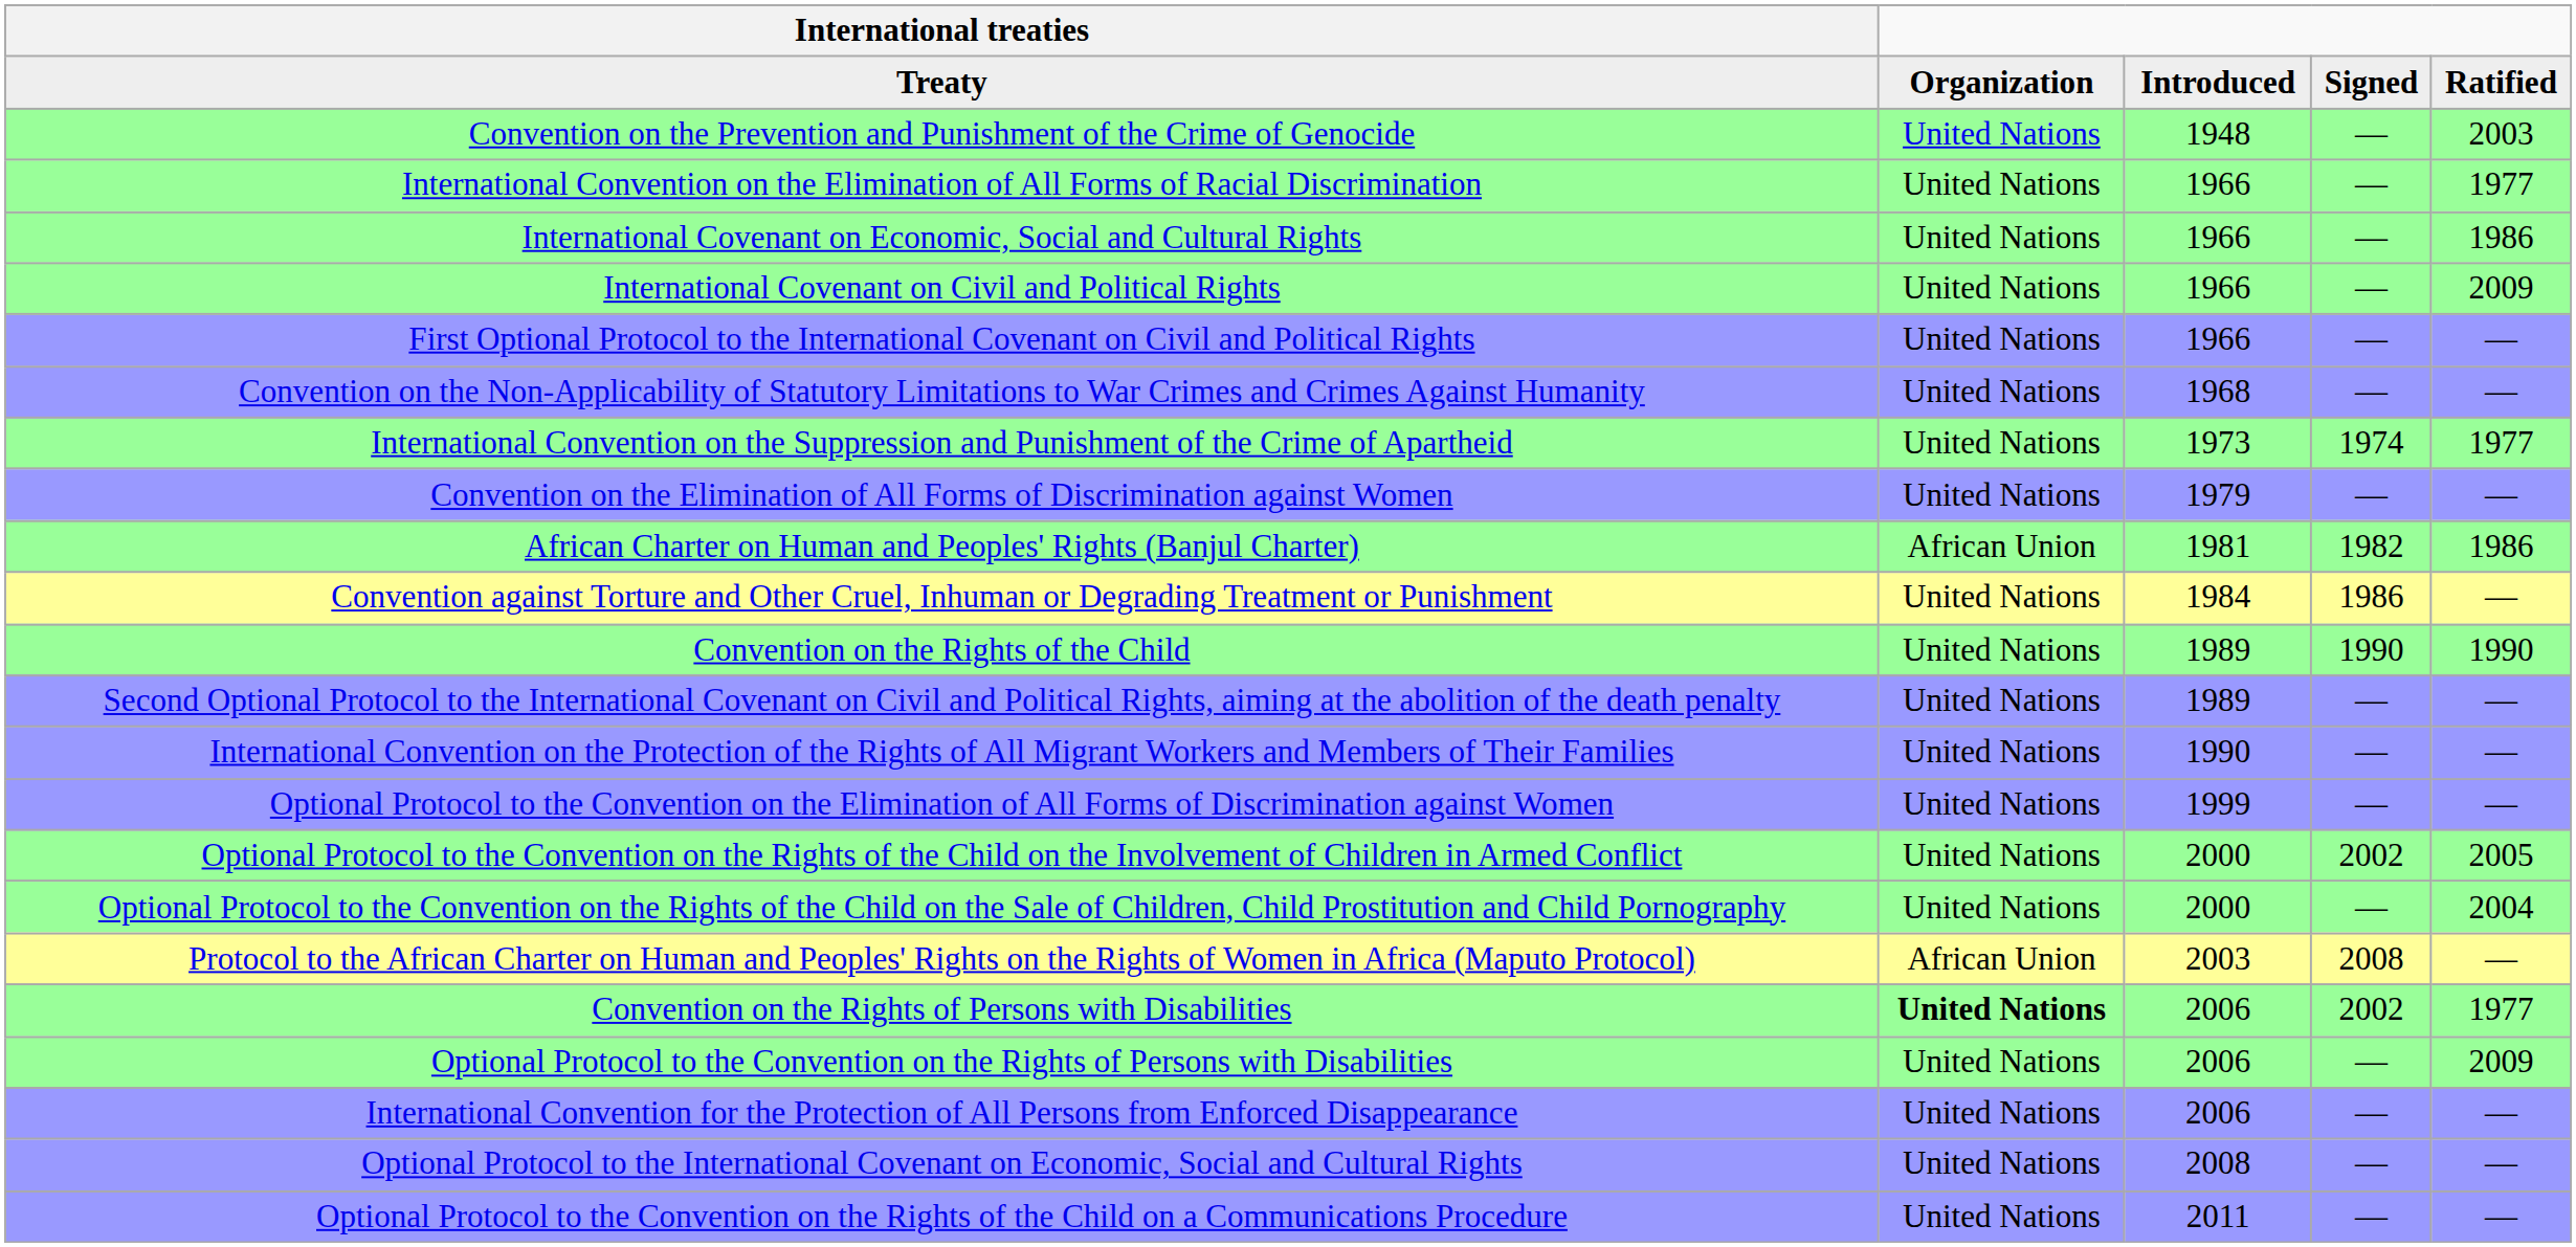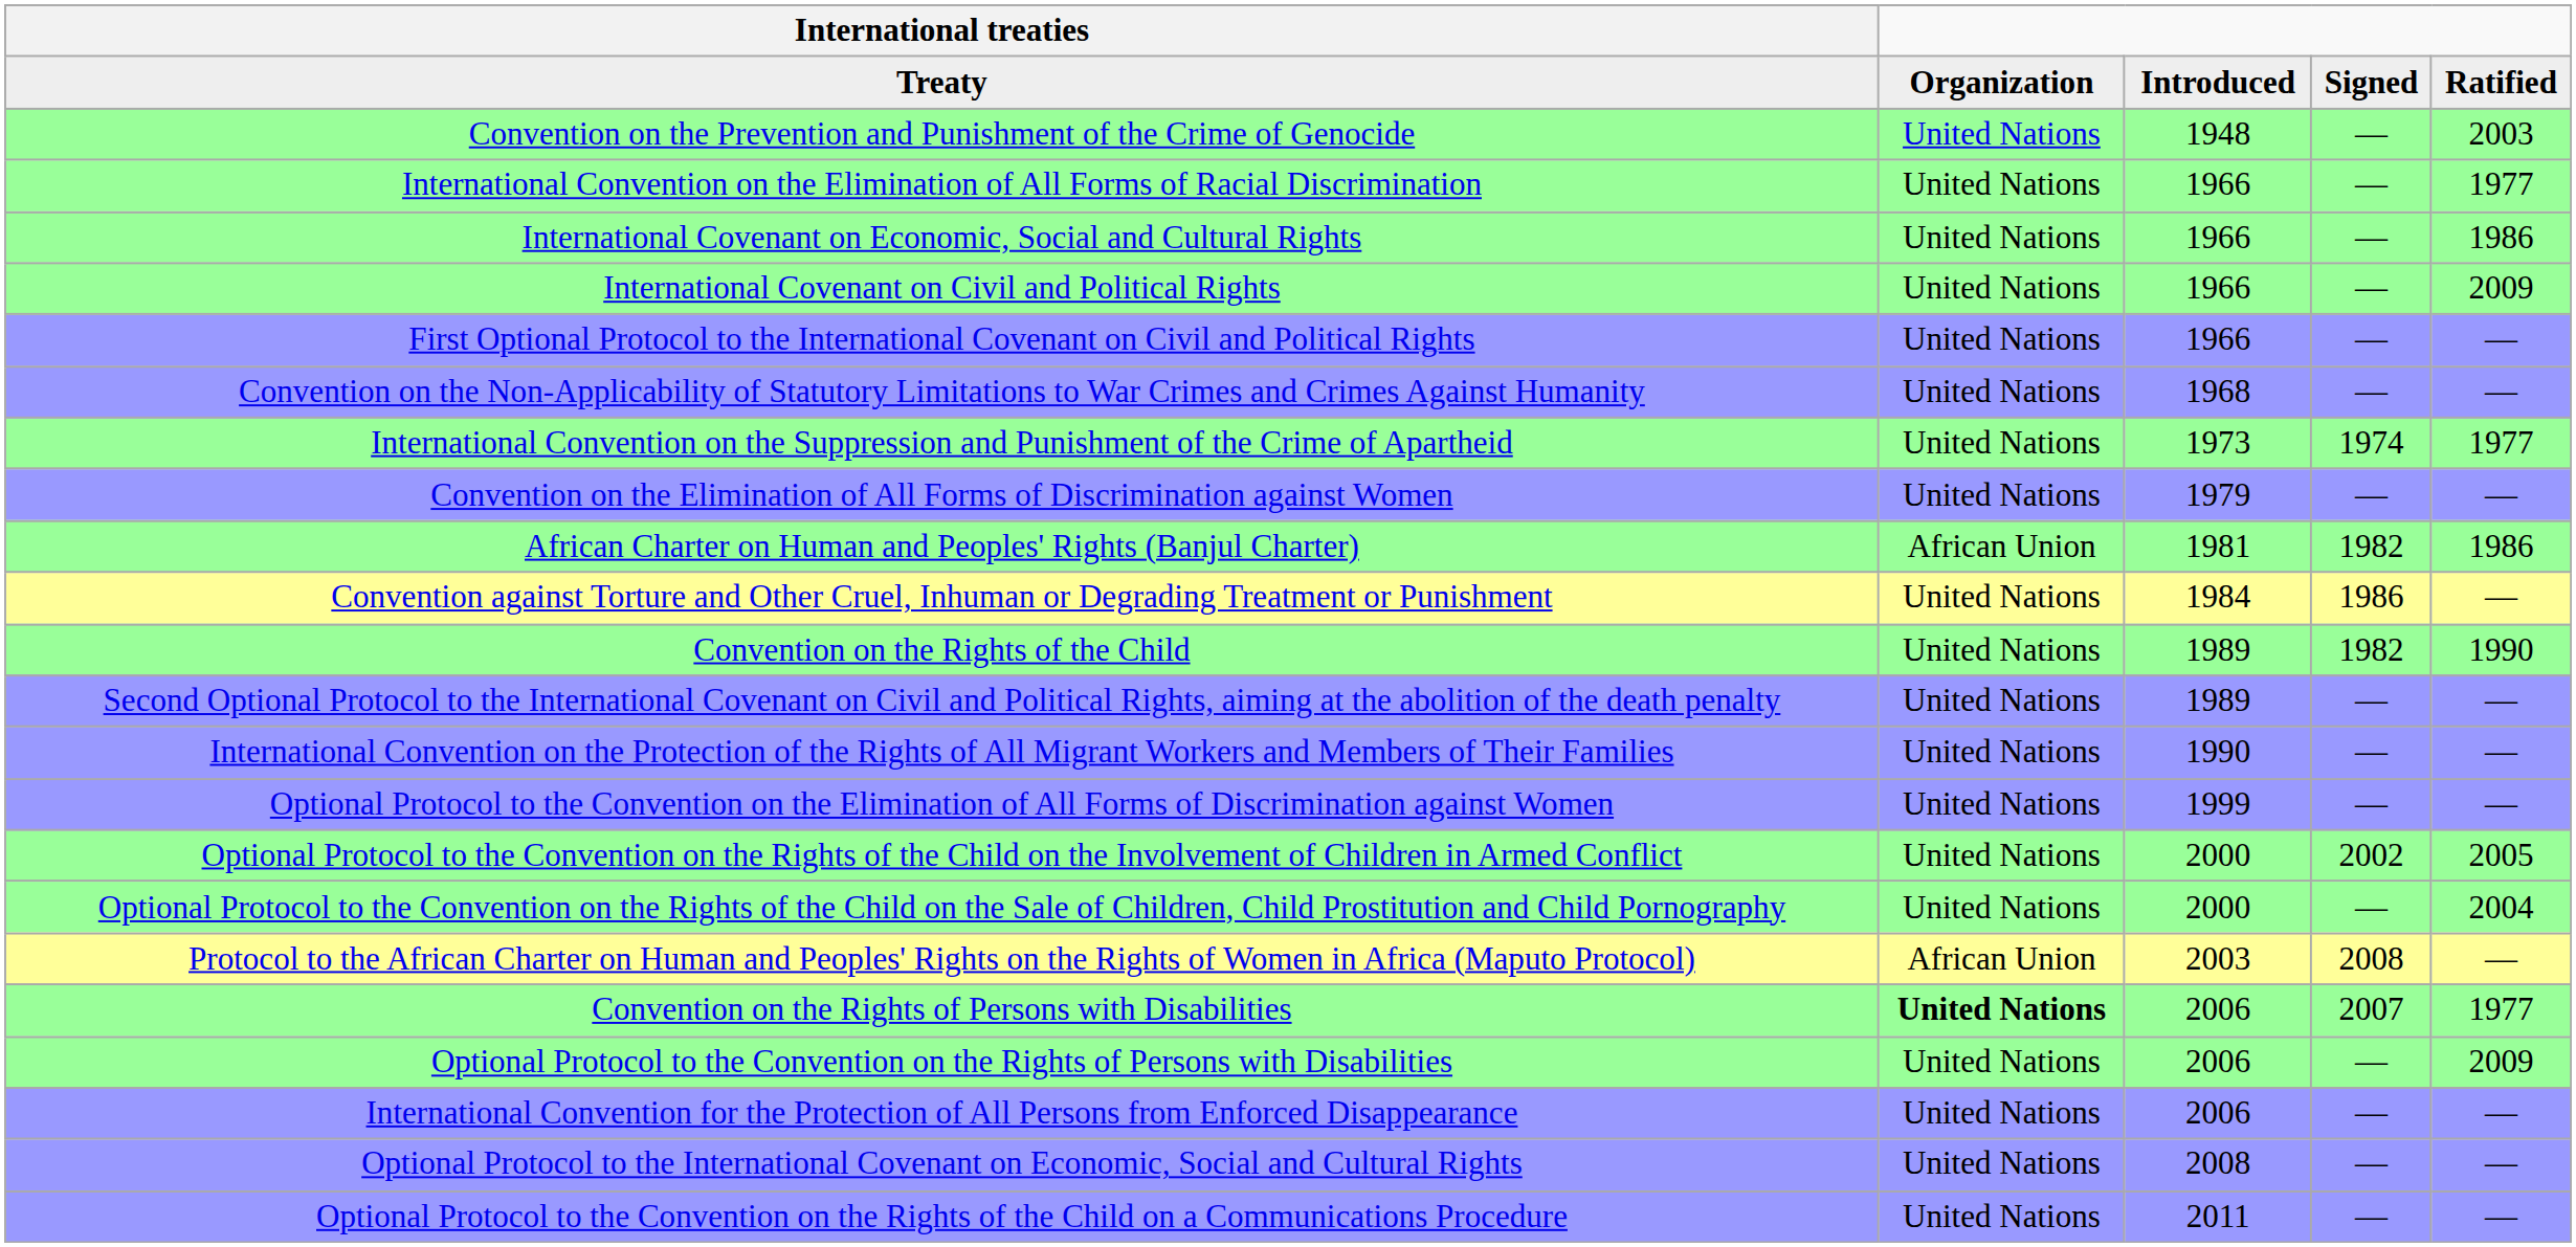 <table class="wikitable collapsible collapsed sortable" width=100% style="border-collapse:collapse;">
 <tr>
 <th>International treaties</th>
 </tr>
 <tr style="background:#eee; font-weight:bold; text-align:center;">
 <td>Treaty</td>
 <td>Organization</td>
 <td>Introduced</td>
 <td>Signed</td>
 <td>Ratified</td>
 </tr>
 <tr align=center>
 <td style="background:#9f9; align=left"><a href='#'>Convention on the Prevention and Punishment of the Crime of Genocide</a></td>
 <td style="background:#9f9;"><a href='#'>United Nations</a></td>
 <td style="background:#9f9;">1948</td>
 <td style="background:#9f9;">—</td>
 <td style="background:#9f9;">2003</td>
 </tr>
 <tr align=center>
 <td style="background:#9f9; align=left"><a href='#'>International Convention on the Elimination of All Forms of Racial Discrimination</a></td>
 <td style="background:#9f9;">United Nations</td>
 <td style="background:#9f9;">1966</td>
 <td style="background:#9f9;">—</td>
 <td style="background:#9f9;">1977</td>
 </tr>
 <tr align=center>
 <td style="background:#9f9; align=left"><a href='#'>International Covenant on Economic, Social and Cultural Rights</a></td>
 <td style="background:#9f9;">United Nations</td>
 <td style="background:#9f9;">1966</td>
 <td style="background:#9f9;">—</td>
 <td style="background:#9f9;">1986</td>
 </tr>
 <tr align=center>
 <td style="background:#9f9; align=left"><a href='#'>International Covenant on Civil and Political Rights</a></td>
 <td style="background:#9f9;">United Nations</td>
 <td style="background:#9f9;">1966</td>
 <td style="background:#9f9;">—</td>
 <td style="background:#9f9;">2009</td>
 </tr>
 <tr align=center>
 <td style="background:#99f; align=left"><a href='#'>First Optional Protocol to the International Covenant on Civil and Political Rights</a></td>
 <td style="background:#99f;">United Nations</td>
 <td style="background:#99f;">1966</td>
 <td style="background:#99f;">—</td>
 <td style="background:#99f;">—</td>
 </tr>
 <tr align=center>
 <td style="background:#99f; align=left"><a href='#'>Convention on the Non-Applicability of Statutory Limitations to War Crimes and Crimes Against Humanity</a></td>
 <td style="background:#99f;">United Nations</td>
 <td style="background:#99f;">1968</td>
 <td style="background:#99f;">—</td>
 <td style="background:#99f;">—</td>
 </tr>
 <tr align=center>
 <td style="background:#9f9; align=left"><a href='#'>International Convention on the Suppression and Punishment of the Crime of Apartheid</a></td>
 <td style="background:#9f9;">United Nations</td>
 <td style="background:#9f9;">1973</td>
 <td style="background:#9f9;">1974</td>
 <td style="background:#9f9;">1977</td>
 </tr>
 <tr align=center>
 <td style="background:#99f; align=left"><a href='#'>Convention on the Elimination of All Forms of Discrimination against Women</a></td>
 <td style="background:#99f;">United Nations</td>
 <td style="background:#99f;">1979</td>
 <td style="background:#99f;">—</td>
 <td style="background:#99f;">—</td>
 </tr>
 <tr align=center>
 <td style="background:#9f9; align=left"><a href='#'>African Charter on Human and Peoples' Rights (Banjul Charter)</a></td>
 <td style="background:#9f9;">African Union</td>
 <td style="background:#9f9;">1981</td>
 <td style="background:#9f9;">1982</td>
 <td style="background:#9f9;">1986</td>
 </tr>
 <tr align=center>
 <td style="background:#ff9; align=left"><a href='#'>Convention against Torture and Other Cruel, Inhuman or Degrading Treatment or Punishment</a></td>
 <td style="background:#ff9;">United Nations</td>
 <td style="background:#ff9;">1984</td>
 <td style="background:#ff9;">1986</td>
 <td style="background:#ff9;">—</td>
 </tr>
 <tr align=center>
 <td style="background:#9f9; align=left"><a href='#'>Convention on the Rights of the Child</a></td>
 <td style="background:#9f9;">United Nations</td>
 <td style="background:#9f9;">1989</td>
-<td style="background:#9f9;">1990</td>
+<td style="background:#9f9;">1982</td>
 <td style="background:#9f9;">1990</td>
 </tr>
 <tr align=center>
 <td style="background:#99f; align=left"><a href='#'>Second Optional Protocol to the International Covenant on Civil and Political Rights, aiming at the abolition of the death penalty</a></td>
 <td style="background:#99f;">United Nations</td>
 <td style="background:#99f;">1989</td>
 <td style="background:#99f;">—</td>
 <td style="background:#99f;">—</td>
 </tr>
 <tr align=center>
 <td style="background:#99f; align=left"><a href='#'>International Convention on the Protection of the Rights of All Migrant Workers and Members of Their Families</a></td>
 <td style="background:#99f;">United Nations</td>
 <td style="background:#99f;">1990</td>
 <td style="background:#99f;">—</td>
 <td style="background:#99f;">—</td>
 </tr>
 <tr align=center>
 <td style="background:#99f; align=left"><a href='#'>Optional Protocol to the Convention on the Elimination of All Forms of Discrimination against Women</a></td>
 <td style="background:#99f;">United Nations</td>
 <td style="background:#99f;">1999</td>
 <td style="background:#99f;">—</td>
 <td style="background:#99f;">—</td>
 </tr>
 <tr align=center>
 <td style="background:#9f9; align=left"><a href='#'>Optional Protocol to the Convention on the Rights of the Child on the Involvement of Children in Armed Conflict</a></td>
 <td style="background:#9f9;">United Nations</td>
 <td style="background:#9f9;">2000</td>
 <td style="background:#9f9;">2002</td>
 <td style="background:#9f9;">2005</td>
 </tr>
 <tr align=center>
 <td style="background:#9f9; align=left"><a href='#'>Optional Protocol to the Convention on the Rights of the Child on the Sale of Children, Child Prostitution and Child Pornography</a></td>
 <td style="background:#9f9;">United Nations</td>
 <td style="background:#9f9;">2000</td>
 <td style="background:#9f9;">—</td>
 <td style="background:#9f9;">2004</td>
 </tr>
 <tr align=center>
 <td style="background:#ff9; align=left"><a href='#'>Protocol to the African Charter on Human and Peoples' Rights on the Rights of Women in Africa (Maputo Protocol)</a></td>
 <td style="background:#ff9;">African Union</td>
 <td style="background:#ff9;">2003</td>
 <td style="background:#ff9;">2008</td>
 <td style="background:#ff9;">—</td>
 </tr>
 <tr align=center>
 <td style="background:#9f9; align=left"><a href='#'>Convention on the Rights of Persons with Disabilities</a></td>
 <td style="background:#9f9;"><strong>United Nations</strong></td>
 <td style="background:#9f9;">2006</td>
-<td style="background:#9f9;">2002</td>
+<td style="background:#9f9;">2007</td>
 <td style="background:#9f9;">1977</td>
 </tr>
 <tr align=center>
 <td style="background:#9f9; align=left"><a href='#'>Optional Protocol to the Convention on the Rights of Persons with Disabilities</a></td>
 <td style="background:#9f9;">United Nations</td>
 <td style="background:#9f9;">2006</td>
 <td style="background:#9f9;">—</td>
 <td style="background:#9f9;">2009</td>
 </tr>
 <tr align=center>
 <td style="background:#99f; align=left"><a href='#'>International Convention for the Protection of All Persons from Enforced Disappearance</a></td>
 <td style="background:#99f;">United Nations</td>
 <td style="background:#99f;">2006</td>
 <td style="background:#99f;">—</td>
 <td style="background:#99f;">—</td>
 </tr>
 <tr align=center>
 <td style="background:#99f; align=left"><a href='#'>Optional Protocol to the International Covenant on Economic, Social and Cultural Rights</a></td>
 <td style="background:#99f;">United Nations</td>
 <td style="background:#99f;">2008</td>
 <td style="background:#99f;">—</td>
 <td style="background:#99f;">—</td>
 </tr>
 <tr align=center>
 <td style="background:#99f; align=left"><a href='#'>Optional Protocol to the Convention on the Rights of the Child on a Communications Procedure</a></td>
 <td style="background:#99f;">United Nations</td>
 <td style="background:#99f;">2011</td>
 <td style="background:#99f;">—</td>
 <td style="background:#99f;">—</td>
 </tr>
 </table>
